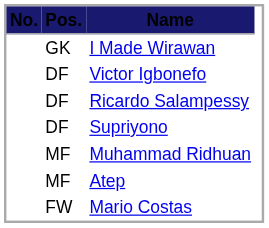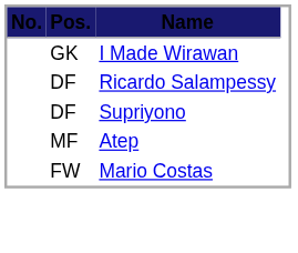 <table cellspacing="0" cellpadding="3" style="border:2px solid #AAAAAA;font-size:90%">
 <tr bgcolor="#191970">
 <th style="border-bottom:1px solid #AAAAAA" align="center"><span>No.</span></th>
 <th style="border-bottom:1px solid #AAAAAA" align="center"><span>Pos.</span></th>
 <th style="border-bottom:1px solid #AAAAAA" align="center"><span>Name</span></th>
 </tr>
 <tr>
 <td></td>
 <td>GK</td>
 <td> <a href='#'>I Made Wirawan</a> </td>
-<td></td>
-</tr>
-<tr>
-<td></td>
-<td>DF</td>
-<td> <a href='#'>Victor Igbonefo</a> </td>
 <td></td>
 </tr>
 <tr>
 <td></td>
 <td>DF</td>
 <td> <a href='#'>Ricardo Salampessy</a> </td>
 <td></td>
 </tr>
 <tr>
 <td></td>
 <td>DF</td>
 <td> <a href='#'>Supriyono</a> </td>
 <td></td>
 </tr>
 <tr>
 <td></td>
 <td>MF</td>
-<td> <a href='#'>Muhammad Ridhuan</a> </td>
-<td></td>
-</tr>
-<tr>
-<td></td>
-<td>MF</td>
 <td> <a href='#'>Atep</a> </td>
 <td></td>
 </tr>
 <tr>
 <td></td>
 <td>FW</td>
 <td> <a href='#'>Mario Costas</a> </td>
 <td></td>
 </tr>
 <tr>
 </tr>
 </table>
